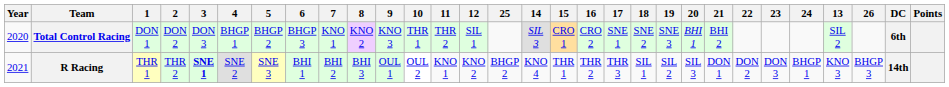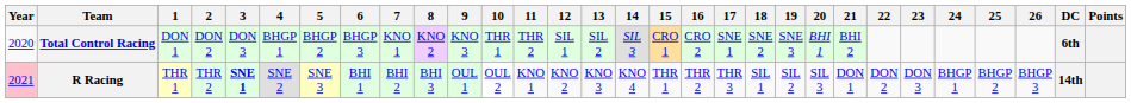 <table class="wikitable" style="text-align:center; font-size:85%">
 <tr>
 <th>Year</th>
 <th>Team</th>
 <th>1</th>
 <th>2</th>
 <th>3</th>
 <th>4</th>
 <th>5</th>
 <th>6</th>
 <th>7</th>
 <th>8</th>
 <th>9</th>
 <th>10</th>
 <th>11</th>
 <th>12</th>
-<th>25</th>
+<th>13</th>
 <th>14</th>
 <th>15</th>
 <th>16</th>
 <th>17</th>
 <th>18</th>
 <th>19</th>
 <th>20</th>
 <th>21</th>
 <th>22</th>
 <th>23</th>
 <th>24</th>
-<th>13</th>
+<th>25</th>
 <th>26</th>
 <th>DC</th>
 <th>Points</th>
 </tr>
 <tr>
 <td><a href='#'>2020</a></td>
 <th nowrap><a href='#'>Total Control Racing</a></th>
 <td style="background:#DFFFDF;"><a href='#'>DON<br>1</a><br></td>
 <td style="background:#DFFFDF;"><a href='#'>DON<br>2</a><br></td>
 <td style="background:#DFFFDF;"><a href='#'>DON<br>3</a><br></td>
 <td style="background:#DFFFDF;"><a href='#'>BHGP<br>1</a><br></td>
 <td style="background:#DFFFDF;"><a href='#'>BHGP<br>2</a><br></td>
 <td style="background:#DFFFDF;"><a href='#'>BHGP<br>3</a><br></td>
 <td style="background:#DFFFDF;"><a href='#'>KNO<br>1</a><br></td>
 <td style="background:#EFCFFF;"><a href='#'>KNO<br>2</a><br></td>
 <td style="background:#DFFFDF;"><a href='#'>KNO<br>3</a><br></td>
 <td style="background:#DFFFDF;"><a href='#'>THR<br>1</a><br></td>
 <td style="background:#DFFFDF;"><a href='#'>THR<br>2</a><br></td>
 <td style="background:#DFFFDF;"><a href='#'>SIL<br>1</a><br></td>
-<td></td>
+<td style="background:#DFFFDF;"><a href='#'>SIL<br>2</a><br></td>
 <td style="background:#DFDFDF;"><em><a href='#'>SIL<br>3</a></em><br></td>
 <td style="background:#FFDF9F;"><a href='#'>CRO<br>1</a><br></td>
 <td style="background:#DFFFDF;"><a href='#'>CRO<br>2</a><br></td>
 <td style="background:#DFFFDF;"><a href='#'>SNE<br>1</a><br></td>
 <td style="background:#DFFFDF;"><a href='#'>SNE<br>2</a><br></td>
 <td style="background:#DFFFDF;"><a href='#'>SNE<br>3</a><br></td>
 <td style="background:#DFFFDF;"><em><a href='#'>BHI<br>1</a></em><br></td>
 <td style="background:#DFFFDF;"><a href='#'>BHI<br>2</a><br></td>
 <td></td>
 <td></td>
 <td></td>
-<td style="background:#DFFFDF;"><a href='#'>SIL<br>2</a><br></td>
+<td></td>
 <td></td>
 <th>6th</th>
 <th></th>
 </tr>
 <tr>
-<td><a href='#'>2021</a></td>
+<td style="background: pink;"><a href='#'>2021</a></td>
 <th nowrap>R Racing</th>
 <td style="background:#FFFFBF;"><a href='#'>THR<br>1</a><br></td>
 <td style="background:#DFFFDF;"><a href='#'>THR<br>2</a><br></td>
 <td style="background:#DFFFDF;"><strong><a href='#'>SNE<br>1</a></strong><br></td>
 <td style="background:#DFDFDF;"><a href='#'>SNE<br>2</a><br></td>
 <td style="background:#FFFFBF;"><a href='#'>SNE<br>3</a><br></td>
 <td style="background:#DFFFDF;"><a href='#'>BHI<br>1</a><br></td>
 <td style="background:#DFFFDF;"><a href='#'>BHI<br>2</a><br></td>
 <td style="background:#DFFFDF;"><a href='#'>BHI<br>3</a><br></td>
 <td style="background:#DFFFDF;"><a href='#'>OUL<br>1</a><br></td>
 <td style="background:#FFFFFF;"><a href='#'>OUL<br>2</a><br></td>
 <td style="background:#;"><a href='#'>KNO<br>1</a></td>
 <td style="background:#;"><a href='#'>KNO<br>2</a></td>
-<td style="background:#;"><a href='#'>BHGP<br>2</a></td>
+<td style="background:#;"><a href='#'>KNO<br>3</a></td>
 <td style="background:#;"><a href='#'>KNO<br>4</a></td>
 <td style="background:#;"><a href='#'>THR<br>1</a></td>
 <td style="background:#;"><a href='#'>THR<br>2</a></td>
 <td style="background:#;"><a href='#'>THR<br>3</a></td>
 <td style="background:#;"><a href='#'>SIL<br>1</a></td>
 <td style="background:#;"><a href='#'>SIL<br>2</a></td>
 <td style="background:#;"><a href='#'>SIL<br>3</a></td>
 <td style="background:#;"><a href='#'>DON<br>1</a></td>
 <td style="background:#;"><a href='#'>DON<br>2</a></td>
 <td style="background:#;"><a href='#'>DON<br>3</a></td>
 <td style="background:#;"><a href='#'>BHGP<br>1</a></td>
-<td style="background:#;"><a href='#'>KNO<br>3</a></td>
+<td style="background:#;"><a href='#'>BHGP<br>2</a></td>
 <td style="background:#;"><a href='#'>BHGP<br>3</a></td>
 <th>14th</th>
 <th></th>
 </tr>
 </table>
